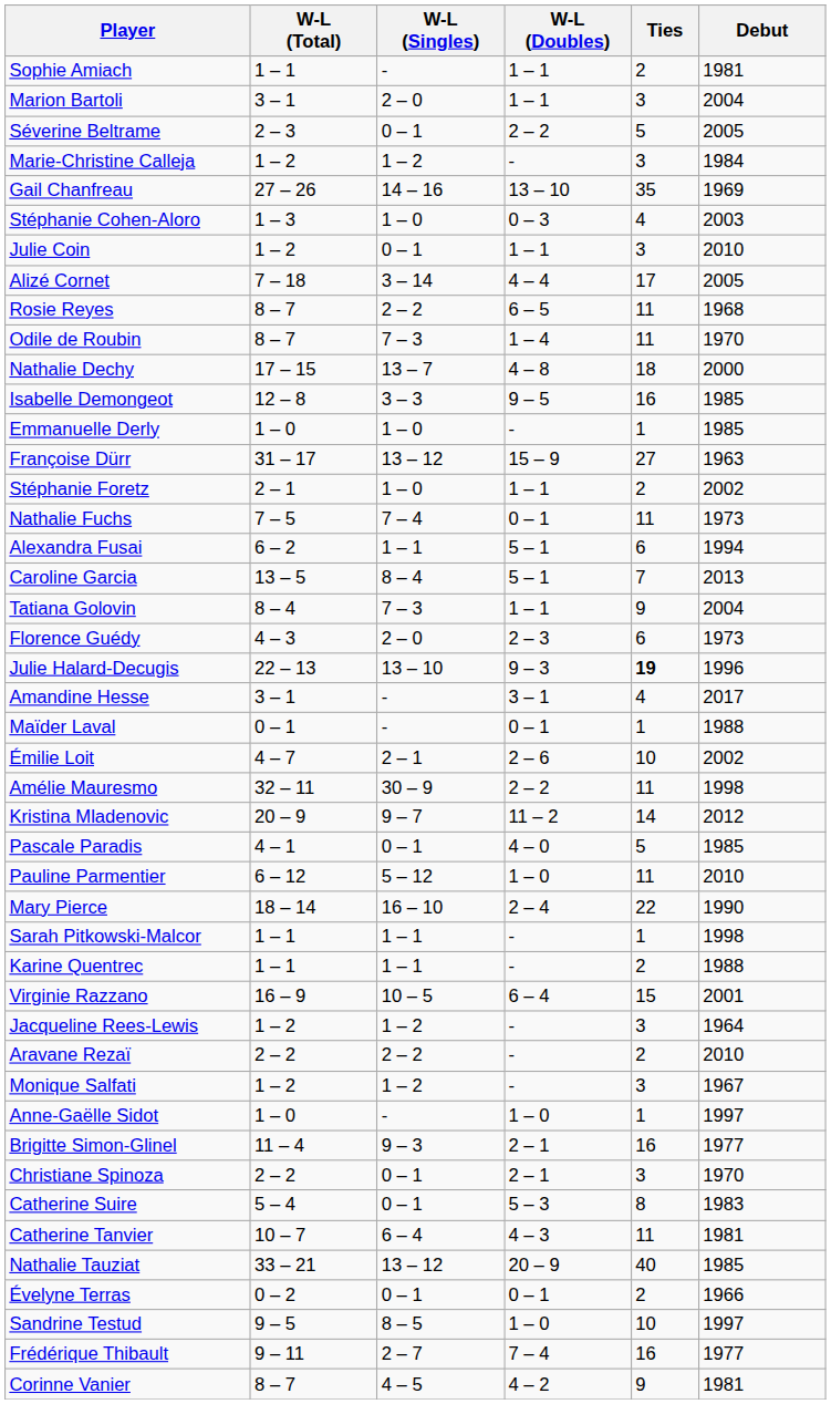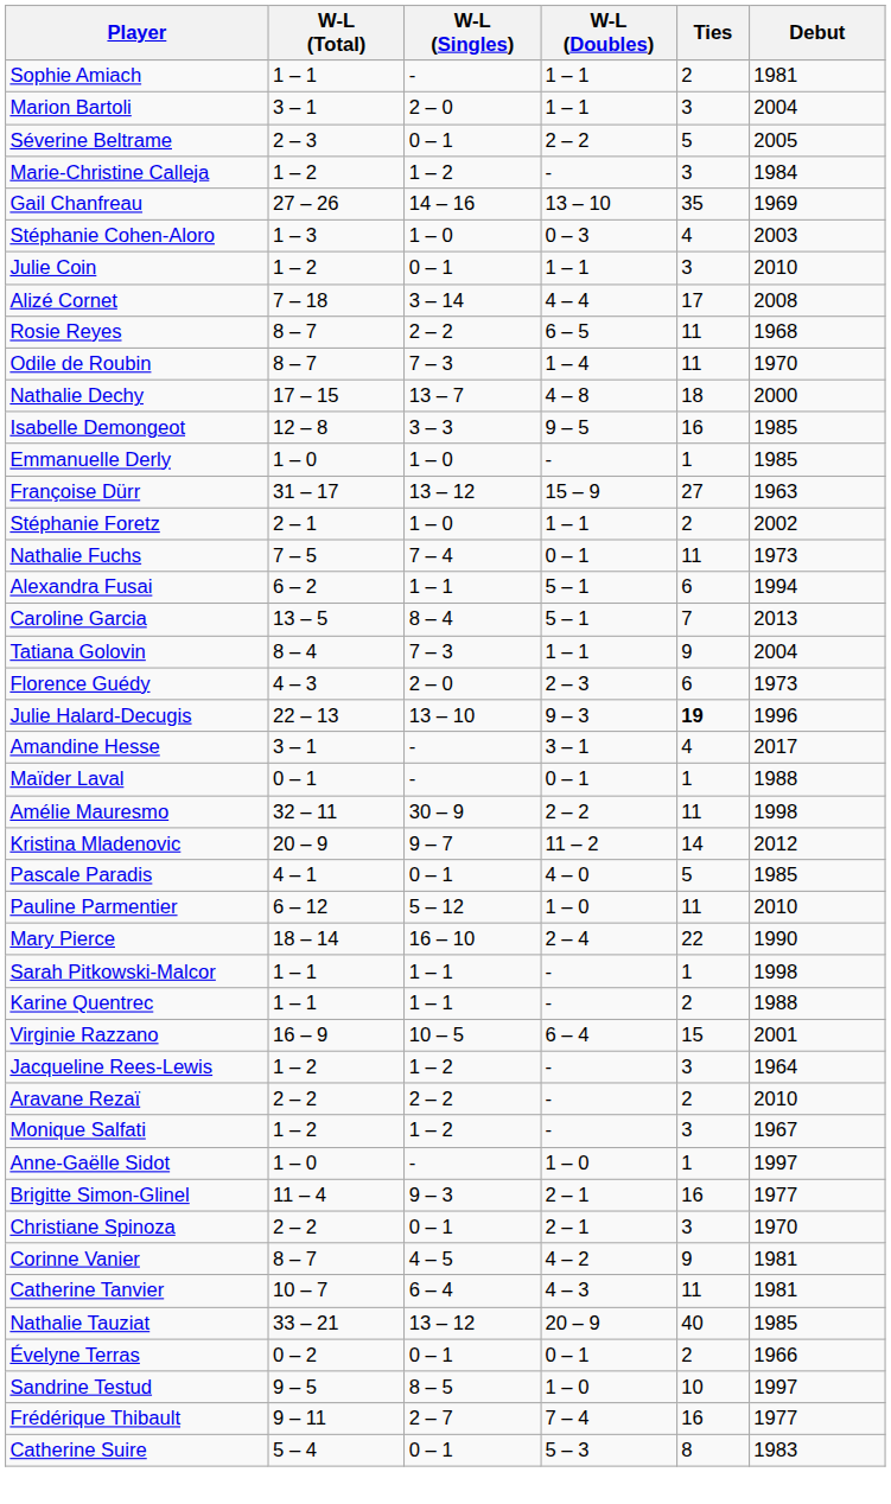 <table class="wikitable sortable" style=font-size:97%>
 <tr>
 <th width=200><a href='#'>Player</a></th>
 <th width=100>W-L<br>(Total)</th>
 <th width=100>W-L<br>(<a href='#'>Singles</a>)</th>
 <th width=100>W-L<br>(<a href='#'>Doubles</a>)</th>
 <th width=50>Ties</th>
 <th width=100>Debut</th>
 </tr>
 <tr>
 <td><a href='#'>Sophie Amiach</a></td>
 <td>1 – 1</td>
 <td>-</td>
 <td>1 – 1</td>
 <td>2</td>
 <td>1981</td>
 </tr>
 <tr>
 <td><a href='#'>Marion Bartoli</a></td>
 <td>3 – 1</td>
 <td>2 – 0</td>
 <td>1 – 1</td>
 <td>3</td>
 <td>2004</td>
 </tr>
 <tr>
 <td><a href='#'>Séverine Beltrame</a></td>
 <td>2 – 3</td>
 <td>0 – 1</td>
 <td>2 – 2</td>
 <td>5</td>
 <td>2005</td>
 </tr>
 <tr>
 <td><a href='#'>Marie-Christine Calleja</a></td>
 <td>1 – 2</td>
 <td>1 – 2</td>
 <td>-</td>
 <td>3</td>
 <td>1984</td>
 </tr>
 <tr>
 <td><a href='#'>Gail Chanfreau</a></td>
 <td>27 – 26</td>
 <td>14 – 16</td>
 <td>13 – 10</td>
 <td>35</td>
 <td>1969</td>
 </tr>
 <tr>
 <td><a href='#'>Stéphanie Cohen-Aloro</a></td>
 <td>1 – 3</td>
 <td>1 – 0</td>
 <td>0 – 3</td>
 <td>4</td>
 <td>2003</td>
 </tr>
 <tr>
 <td><a href='#'>Julie Coin</a></td>
 <td>1 – 2</td>
 <td>0 – 1</td>
 <td>1 – 1</td>
 <td>3</td>
 <td>2010</td>
 </tr>
 <tr>
 <td><a href='#'>Alizé Cornet</a></td>
 <td>7 – 18</td>
 <td>3 – 14</td>
 <td>4 – 4</td>
 <td>17</td>
-<td>2005</td>
+<td>2008</td>
 </tr>
 <tr>
 <td><a href='#'>Rosie Reyes</a></td>
 <td>8 – 7</td>
 <td>2 – 2</td>
 <td>6 – 5</td>
 <td>11</td>
 <td>1968</td>
 </tr>
 <tr>
 <td><a href='#'>Odile de Roubin</a></td>
 <td>8 – 7</td>
 <td>7 – 3</td>
 <td>1 – 4</td>
 <td>11</td>
 <td>1970</td>
 </tr>
 <tr>
 <td><a href='#'>Nathalie Dechy</a></td>
 <td>17 – 15</td>
 <td>13 – 7</td>
 <td>4 – 8</td>
 <td>18</td>
 <td>2000</td>
 </tr>
 <tr>
 <td><a href='#'>Isabelle Demongeot</a></td>
 <td>12 – 8</td>
 <td>3 – 3</td>
 <td>9 – 5</td>
 <td>16</td>
 <td>1985</td>
 </tr>
 <tr>
 <td><a href='#'>Emmanuelle Derly</a></td>
 <td>1 – 0</td>
 <td>1 – 0</td>
 <td>-</td>
 <td>1</td>
 <td>1985</td>
 </tr>
 <tr>
 <td><a href='#'>Françoise Dürr</a></td>
 <td>31 – 17</td>
 <td>13 – 12</td>
 <td>15 – 9</td>
 <td>27</td>
 <td>1963</td>
 </tr>
 <tr>
 <td><a href='#'>Stéphanie Foretz</a></td>
 <td>2 – 1</td>
 <td>1 – 0</td>
 <td>1 – 1</td>
 <td>2</td>
 <td>2002</td>
 </tr>
 <tr>
 <td><a href='#'>Nathalie Fuchs</a></td>
 <td>7 – 5</td>
 <td>7 – 4</td>
 <td>0 – 1</td>
 <td>11</td>
 <td>1973</td>
 </tr>
 <tr>
 <td><a href='#'>Alexandra Fusai</a></td>
 <td>6 – 2</td>
 <td>1 – 1</td>
 <td>5 – 1</td>
 <td>6</td>
 <td>1994</td>
 </tr>
 <tr>
 <td><a href='#'>Caroline Garcia</a></td>
 <td>13 – 5</td>
 <td>8 – 4</td>
 <td>5 – 1</td>
 <td>7</td>
 <td>2013</td>
 </tr>
 <tr>
 <td><a href='#'>Tatiana Golovin</a></td>
 <td>8 – 4</td>
 <td>7 – 3</td>
 <td>1 – 1</td>
 <td>9</td>
 <td>2004</td>
 </tr>
 <tr>
 <td><a href='#'>Florence Guédy</a></td>
 <td>4 – 3</td>
 <td>2 – 0</td>
 <td>2 – 3</td>
 <td>6</td>
 <td>1973</td>
 </tr>
 <tr>
 <td><a href='#'>Julie Halard-Decugis</a></td>
 <td>22 – 13</td>
 <td>13 – 10</td>
 <td>9 – 3</td>
 <td><strong>19</strong></td>
 <td>1996</td>
 </tr>
 <tr>
 <td><a href='#'>Amandine Hesse</a></td>
 <td>3 – 1</td>
 <td>-</td>
 <td>3 – 1</td>
 <td>4</td>
 <td>2017</td>
 </tr>
 <tr>
 <td><a href='#'>Maïder Laval</a></td>
 <td>0 – 1</td>
 <td>-</td>
 <td>0 – 1</td>
 <td>1</td>
 <td>1988</td>
 </tr>
 <tr>
-<td><a href='#'>Émilie Loit</a></td>
-<td>4 – 7</td>
-<td>2 – 1</td>
-<td>2 – 6</td>
-<td>10</td>
-<td>2002</td>
-</tr>
-<tr>
 <td><a href='#'>Amélie Mauresmo</a></td>
 <td>32 – 11</td>
 <td>30 – 9</td>
 <td>2 – 2</td>
 <td>11</td>
 <td>1998</td>
 </tr>
 <tr>
 <td><a href='#'>Kristina Mladenovic</a></td>
 <td>20 – 9</td>
 <td>9 – 7</td>
 <td>11 – 2</td>
 <td>14</td>
 <td>2012</td>
 </tr>
 <tr>
 <td><a href='#'>Pascale Paradis</a></td>
 <td>4 – 1</td>
 <td>0 – 1</td>
 <td>4 – 0</td>
 <td>5</td>
 <td>1985</td>
 </tr>
 <tr>
 <td><a href='#'>Pauline Parmentier</a></td>
 <td>6 – 12</td>
 <td>5 – 12</td>
 <td>1 – 0</td>
 <td>11</td>
 <td>2010</td>
 </tr>
 <tr>
 <td><a href='#'>Mary Pierce</a></td>
 <td>18 – 14</td>
 <td>16 – 10</td>
 <td>2 – 4</td>
 <td>22</td>
 <td>1990</td>
 </tr>
 <tr>
 <td><a href='#'>Sarah Pitkowski-Malcor</a></td>
 <td>1 – 1</td>
 <td>1 – 1</td>
 <td>-</td>
 <td>1</td>
 <td>1998</td>
 </tr>
 <tr>
 <td><a href='#'>Karine Quentrec</a></td>
 <td>1 – 1</td>
 <td>1 – 1</td>
 <td>-</td>
 <td>2</td>
 <td>1988</td>
 </tr>
 <tr>
 <td><a href='#'>Virginie Razzano</a></td>
 <td>16 – 9</td>
 <td>10 – 5</td>
 <td>6 – 4</td>
 <td>15</td>
 <td>2001</td>
 </tr>
 <tr>
 <td><a href='#'>Jacqueline Rees-Lewis</a></td>
 <td>1 – 2</td>
 <td>1 – 2</td>
 <td>-</td>
 <td>3</td>
 <td>1964</td>
 </tr>
 <tr>
 <td><a href='#'>Aravane Rezaï</a></td>
 <td>2 – 2</td>
 <td>2 – 2</td>
 <td>-</td>
 <td>2</td>
 <td>2010</td>
 </tr>
 <tr>
 <td><a href='#'>Monique Salfati</a></td>
 <td>1 – 2</td>
 <td>1 – 2</td>
 <td>-</td>
 <td>3</td>
 <td>1967</td>
 </tr>
 <tr>
 <td><a href='#'>Anne-Gaëlle Sidot</a></td>
 <td>1 – 0</td>
 <td>-</td>
 <td>1 – 0</td>
 <td>1</td>
 <td>1997</td>
 </tr>
 <tr>
 <td><a href='#'>Brigitte Simon-Glinel</a></td>
 <td>11 – 4</td>
 <td>9 – 3</td>
 <td>2 – 1</td>
 <td>16</td>
 <td>1977</td>
 </tr>
 <tr>
 <td><a href='#'>Christiane Spinoza</a></td>
 <td>2 – 2</td>
 <td>0 – 1</td>
 <td>2 – 1</td>
 <td>3</td>
 <td>1970</td>
 </tr>
 <tr>
-<td><a href='#'>Catherine Suire</a></td>
-<td>5 – 4</td>
-<td>0 – 1</td>
-<td>5 – 3</td>
-<td>8</td>
-<td>1983</td>
+<td><a href='#'>Corinne Vanier</a></td>
+<td>8 – 7</td>
+<td>4 – 5</td>
+<td>4 – 2</td>
+<td>9</td>
+<td>1981</td>
 </tr>
 <tr>
 <td><a href='#'>Catherine Tanvier</a></td>
 <td>10 – 7</td>
 <td>6 – 4</td>
 <td>4 – 3</td>
 <td>11</td>
 <td>1981</td>
 </tr>
 <tr>
 <td><a href='#'>Nathalie Tauziat</a></td>
 <td>33 – 21</td>
 <td>13 – 12</td>
 <td>20 – 9</td>
 <td>40</td>
 <td>1985</td>
 </tr>
 <tr>
 <td><a href='#'>Évelyne Terras</a></td>
 <td>0 – 2</td>
 <td>0 – 1</td>
 <td>0 – 1</td>
 <td>2</td>
 <td>1966</td>
 </tr>
 <tr>
 <td><a href='#'>Sandrine Testud</a></td>
 <td>9 – 5</td>
 <td>8 – 5</td>
 <td>1 – 0</td>
 <td>10</td>
 <td>1997</td>
 </tr>
 <tr>
 <td><a href='#'>Frédérique Thibault</a></td>
 <td>9 – 11</td>
 <td>2 – 7</td>
 <td>7 – 4</td>
 <td>16</td>
 <td>1977</td>
 </tr>
 <tr>
-<td><a href='#'>Corinne Vanier</a></td>
-<td>8 – 7</td>
-<td>4 – 5</td>
-<td>4 – 2</td>
-<td>9</td>
-<td>1981</td>
+<td><a href='#'>Catherine Suire</a></td>
+<td>5 – 4</td>
+<td>0 – 1</td>
+<td>5 – 3</td>
+<td>8</td>
+<td>1983</td>
 </tr>
 </table>
